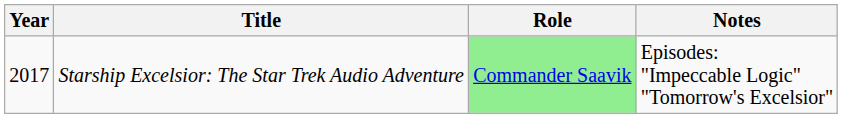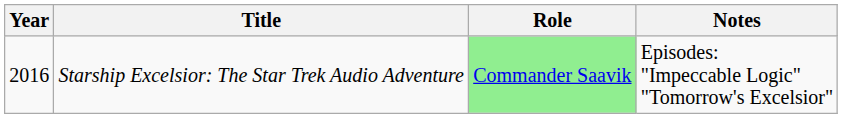 <table class="wikitable sortable">
 <tr>
 <th>Year</th>
 <th>Title</th>
 <th>Role</th>
 <th>Notes</th>
 </tr>
 <tr>
-<td>2017</td>
+<td>2016</td>
 <td><em>Starship Excelsior: The Star Trek Audio Adventure</em></td>
 <td style="background: lightgreen;"><a href='#'>Commander Saavik</a></td>
 <td>Episodes: <br> "Impeccable Logic"  <br> "Tomorrow's Excelsior" </td>
 </tr>
 </table>
